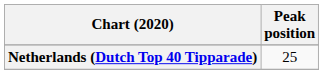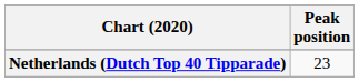 <table class="wikitable plainrowheaders sortable" style="text-align:center">
 <tr>
 <th scope="col">Chart (2020)</th>
 <th scope="col">Peak<br>position</th>
 </tr>
 <tr>
 </tr>
 <tr>
 <th scope="row">Netherlands (<a href='#'>Dutch Top 40 Tipparade</a>)</th>
-<td>25</td>
+<td>23</td>
 </tr>
 <tr>
 </tr>
 </table>
